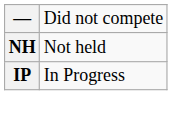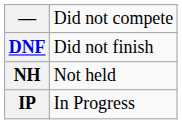 <table class="wikitable">
 <tr>
 <th scope="row">—</th>
 <td>Did not compete</td>
+</tr>
+<tr>
+<th scope="row"><a href='#'>DNF</a></th>
+<td>Did not finish</td>
 </tr>
 <tr>
 <th scope="row">NH</th>
 <td>Not held</td>
 </tr>
 <tr>
 <th scope="row">IP</th>
 <td>In Progress</td>
 </tr>
 </table>
